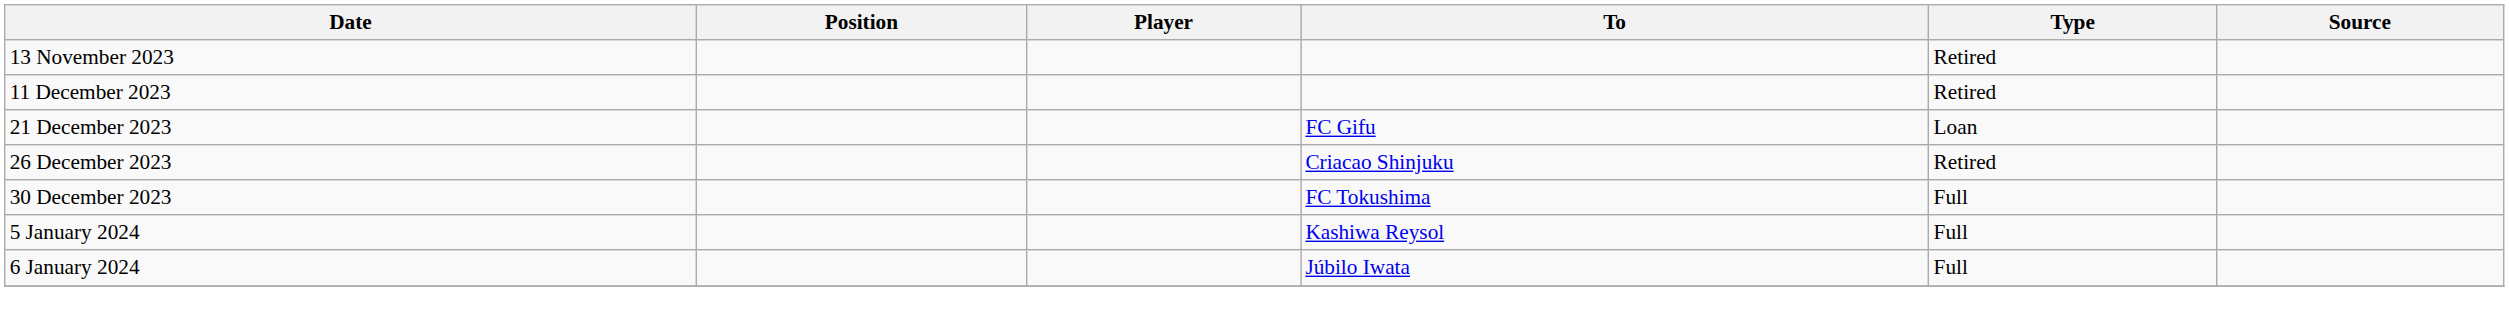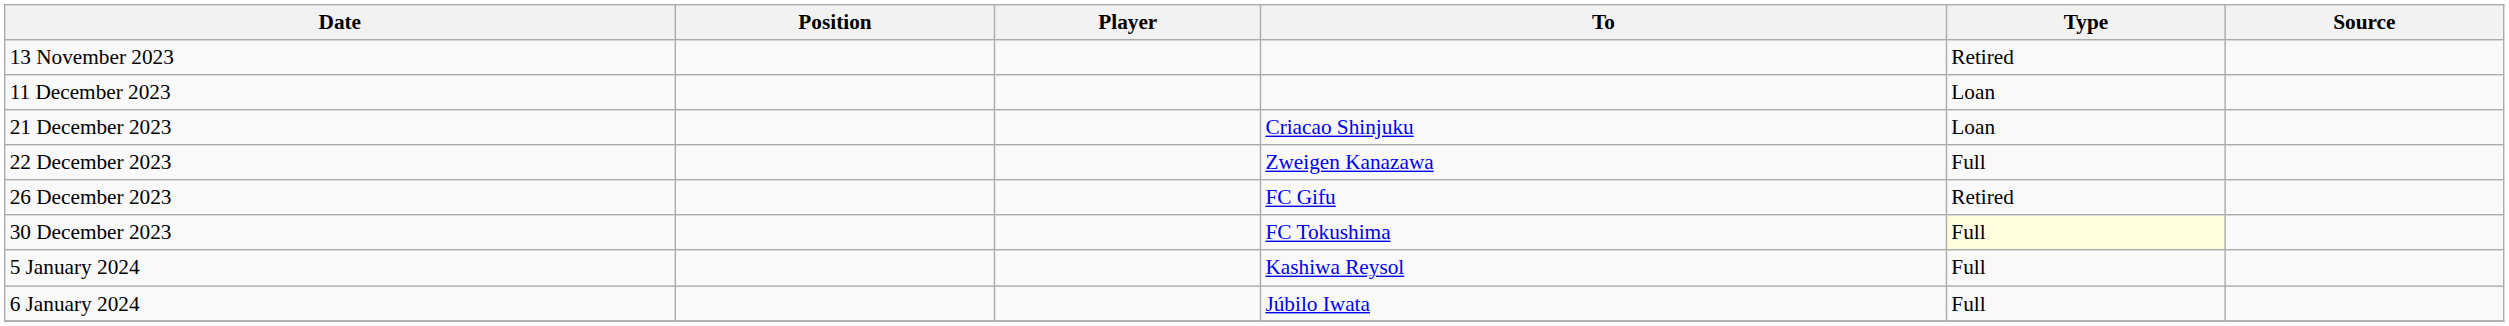 <table class="wikitable sortable" style="width:90%; text-align:center; font-size:95%; text-align:left;">
 <tr>
 <th>Date</th>
 <th>Position</th>
 <th>Player</th>
 <th>To</th>
 <th>Type</th>
 <th>Source</th>
 </tr>
 <tr>
 <td>13 November 2023</td>
 <td></td>
 <td></td>
 <td></td>
 <td>Retired</td>
 <td></td>
 </tr>
 <tr>
 <td>11 December 2023</td>
 <td></td>
 <td></td>
 <td></td>
-<td>Retired</td>
+<td>Loan</td>
 <td></td>
 </tr>
 <tr>
 <td>21 December 2023</td>
 <td></td>
 <td></td>
-<td> <a href='#'>FC Gifu</a></td>
+<td> <a href='#'>Criacao Shinjuku</a></td>
 <td>Loan</td>
+<td></td>
+</tr>
+<tr>
+<td>22 December 2023</td>
+<td></td>
+<td></td>
+<td> <a href='#'>Zweigen Kanazawa</a></td>
+<td>Full</td>
 <td></td>
 </tr>
 <tr>
 <td>26 December 2023</td>
 <td></td>
 <td></td>
-<td> <a href='#'>Criacao Shinjuku</a></td>
+<td> <a href='#'>FC Gifu</a></td>
 <td>Retired</td>
 <td></td>
 </tr>
 <tr>
 <td>30 December 2023</td>
 <td></td>
 <td></td>
 <td> <a href='#'>FC Tokushima</a></td>
-<td>Full</td>
+<td style="background: lightyellow;">Full</td>
 <td></td>
 </tr>
 <tr>
 <td>5 January 2024</td>
 <td></td>
 <td></td>
 <td> <a href='#'>Kashiwa Reysol</a></td>
 <td>Full</td>
 <td></td>
 </tr>
 <tr>
 <td>6 January 2024</td>
 <td></td>
 <td></td>
 <td> <a href='#'>Júbilo Iwata</a></td>
 <td>Full</td>
 <td></td>
 </tr>
 <tr>
 </tr>
 </table>
